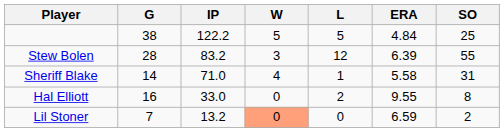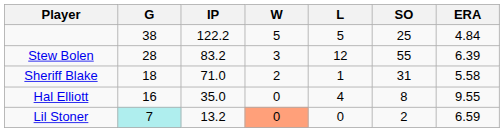 <table class="wikitable sortable">
 <tr>
 <th bgcolor="#DDDDFF" width="16%">Player</th>
 <th bgcolor="#DDDDFF" width="9%">G</th>
 <th bgcolor="#DDDDFF" width="9%">IP</th>
 <th bgcolor="#DDDDFF" width="9%">W</th>
 <th bgcolor="#DDDDFF" width="9%">L</th>
+<th bgcolor="#DDDDFF" width="9%">SO</th>
 <th bgcolor="#DDDDFF" width="9%">ERA</th>
-<th bgcolor="#DDDDFF" width="9%">SO</th>
 </tr>
 <tr align="center">
 <td></td>
 <td>38</td>
 <td>122.2</td>
 <td>5</td>
 <td>5</td>
+<td>25</td>
 <td>4.84</td>
-<td>25</td>
 </tr>
 <tr align="center">
 <td><a href='#'>Stew Bolen</a></td>
 <td>28</td>
 <td>83.2</td>
 <td>3</td>
 <td>12</td>
+<td>55</td>
 <td>6.39</td>
-<td>55</td>
 </tr>
 <tr align="center">
 <td><a href='#'>Sheriff Blake</a></td>
-<td>14</td>
+<td>18</td>
 <td>71.0</td>
-<td>4</td>
+<td>2</td>
 <td>1</td>
+<td>31</td>
 <td>5.58</td>
-<td>31</td>
 </tr>
 <tr align="center">
 <td><a href='#'>Hal Elliott</a></td>
 <td>16</td>
-<td>33.0</td>
+<td>35.0</td>
 <td>0</td>
-<td>2</td>
+<td>4</td>
+<td>8</td>
 <td>9.55</td>
-<td>8</td>
 </tr>
 <tr align="center">
 <td><a href='#'>Lil Stoner</a></td>
-<td>7</td>
+<td style="background: paleturquoise;">7</td>
 <td>13.2</td>
 <td style="background: lightsalmon;">0</td>
 <td>0</td>
+<td>2</td>
 <td>6.59</td>
-<td>2</td>
 </tr>
 </table>
